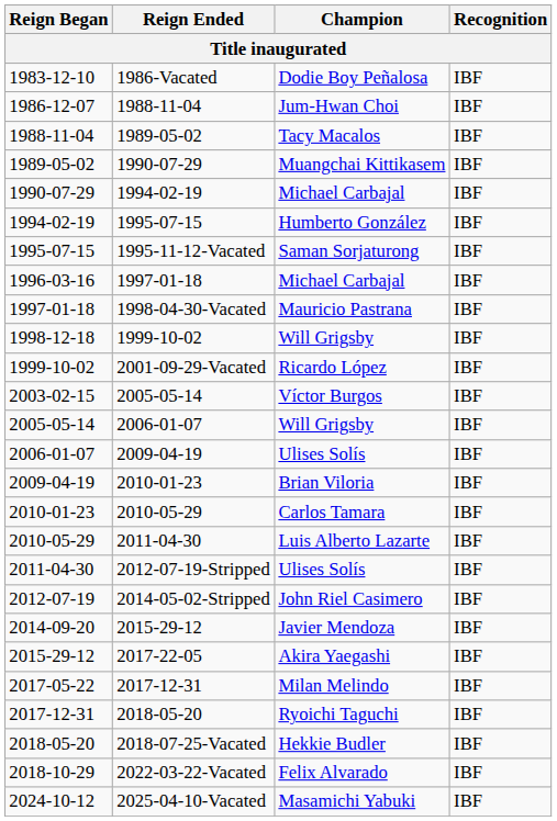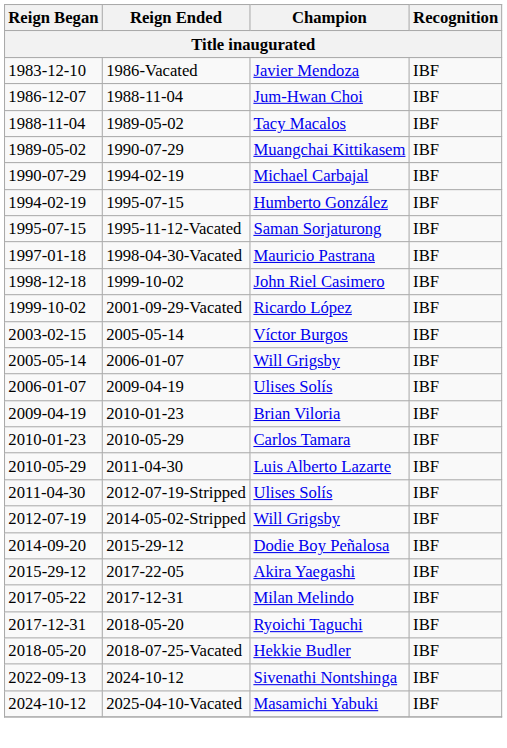 <table class="wikitable">
 <tr>
 <th>Reign Began</th>
 <th>Reign Ended</th>
 <th>Champion</th>
 <th>Recognition</th>
 </tr>
 <tr>
 <th colspan="4">Title inaugurated</th>
 </tr>
 <tr>
 <td>1983-12-10</td>
 <td>1986-Vacated</td>
-<td> <a href='#'>Dodie Boy Peñalosa</a></td>
+<td> <a href='#'>Javier Mendoza</a></td>
 <td>IBF</td>
 </tr>
 <tr>
 <td>1986-12-07</td>
 <td>1988-11-04</td>
 <td> <a href='#'>Jum-Hwan Choi</a></td>
 <td>IBF</td>
 </tr>
 <tr>
 <td>1988-11-04</td>
 <td>1989-05-02</td>
 <td> <a href='#'>Tacy Macalos</a></td>
 <td>IBF</td>
 </tr>
 <tr>
 <td>1989-05-02</td>
 <td>1990-07-29</td>
 <td> <a href='#'>Muangchai Kittikasem</a></td>
 <td>IBF</td>
 </tr>
 <tr>
 <td>1990-07-29</td>
 <td>1994-02-19</td>
 <td> <a href='#'>Michael Carbajal</a></td>
 <td>IBF</td>
 </tr>
 <tr>
 <td>1994-02-19</td>
 <td>1995-07-15</td>
 <td> <a href='#'>Humberto González</a></td>
 <td>IBF</td>
 </tr>
 <tr>
 <td>1995-07-15</td>
 <td>1995-11-12-Vacated</td>
 <td> <a href='#'>Saman Sorjaturong</a></td>
 <td>IBF</td>
 </tr>
 <tr>
-<td>1996-03-16</td>
-<td>1997-01-18</td>
-<td> <a href='#'>Michael Carbajal</a></td>
-<td>IBF</td>
-</tr>
-<tr>
 <td>1997-01-18</td>
 <td>1998-04-30-Vacated</td>
 <td> <a href='#'>Mauricio Pastrana</a></td>
 <td>IBF</td>
 </tr>
 <tr>
 <td>1998-12-18</td>
 <td>1999-10-02</td>
-<td> <a href='#'>Will Grigsby</a></td>
+<td> <a href='#'>John Riel Casimero</a></td>
 <td>IBF</td>
 </tr>
 <tr>
 <td>1999-10-02</td>
 <td>2001-09-29-Vacated</td>
 <td> <a href='#'>Ricardo López</a></td>
 <td>IBF</td>
 </tr>
 <tr>
 <td>2003-02-15</td>
 <td>2005-05-14</td>
 <td> <a href='#'>Víctor Burgos</a></td>
 <td>IBF</td>
 </tr>
 <tr>
 <td>2005-05-14</td>
 <td>2006-01-07</td>
 <td> <a href='#'>Will Grigsby</a></td>
 <td>IBF</td>
 </tr>
 <tr>
 <td>2006-01-07</td>
 <td>2009-04-19</td>
 <td> <a href='#'>Ulises Solís</a></td>
 <td>IBF</td>
 </tr>
 <tr>
 <td>2009-04-19</td>
 <td>2010-01-23</td>
 <td> <a href='#'>Brian Viloria</a></td>
 <td>IBF</td>
 </tr>
 <tr>
 <td>2010-01-23</td>
 <td>2010-05-29</td>
 <td> <a href='#'>Carlos Tamara</a></td>
 <td>IBF</td>
 </tr>
 <tr>
 <td>2010-05-29</td>
 <td>2011-04-30</td>
 <td> <a href='#'>Luis Alberto Lazarte</a></td>
 <td>IBF</td>
 </tr>
 <tr>
 <td>2011-04-30</td>
 <td>2012-07-19-Stripped</td>
 <td> <a href='#'>Ulises Solís</a></td>
 <td>IBF</td>
 </tr>
 <tr>
 <td>2012-07-19</td>
 <td>2014-05-02-Stripped</td>
-<td> <a href='#'>John Riel Casimero</a></td>
+<td> <a href='#'>Will Grigsby</a></td>
 <td>IBF</td>
 </tr>
 <tr>
 <td>2014-09-20</td>
 <td>2015-29-12</td>
-<td> <a href='#'>Javier Mendoza</a></td>
+<td> <a href='#'>Dodie Boy Peñalosa</a></td>
 <td>IBF</td>
 </tr>
 <tr>
 <td>2015-29-12</td>
 <td>2017-22-05</td>
 <td> <a href='#'>Akira Yaegashi</a></td>
 <td>IBF</td>
 </tr>
 <tr>
 <td>2017-05-22</td>
 <td>2017-12-31</td>
 <td> <a href='#'>Milan Melindo</a></td>
 <td>IBF</td>
 </tr>
 <tr>
 <td>2017-12-31</td>
 <td>2018-05-20</td>
 <td> <a href='#'>Ryoichi Taguchi</a></td>
 <td>IBF</td>
 </tr>
 <tr>
 <td>2018-05-20</td>
 <td>2018-07-25-Vacated</td>
 <td> <a href='#'>Hekkie Budler</a></td>
 <td>IBF</td>
 </tr>
 <tr>
-<td>2018-10-29</td>
-<td>2022-03-22-Vacated</td>
-<td> <a href='#'>Felix Alvarado</a></td>
+<td>2022-09-13</td>
+<td>2024-10-12</td>
+<td> <a href='#'>Sivenathi Nontshinga</a></td>
 <td>IBF</td>
 </tr>
 <tr>
 <td>2024-10-12</td>
 <td>2025-04-10-Vacated</td>
 <td> <a href='#'>Masamichi Yabuki</a></td>
 <td>IBF</td>
 </tr>
 <tr>
 </tr>
 </table>
